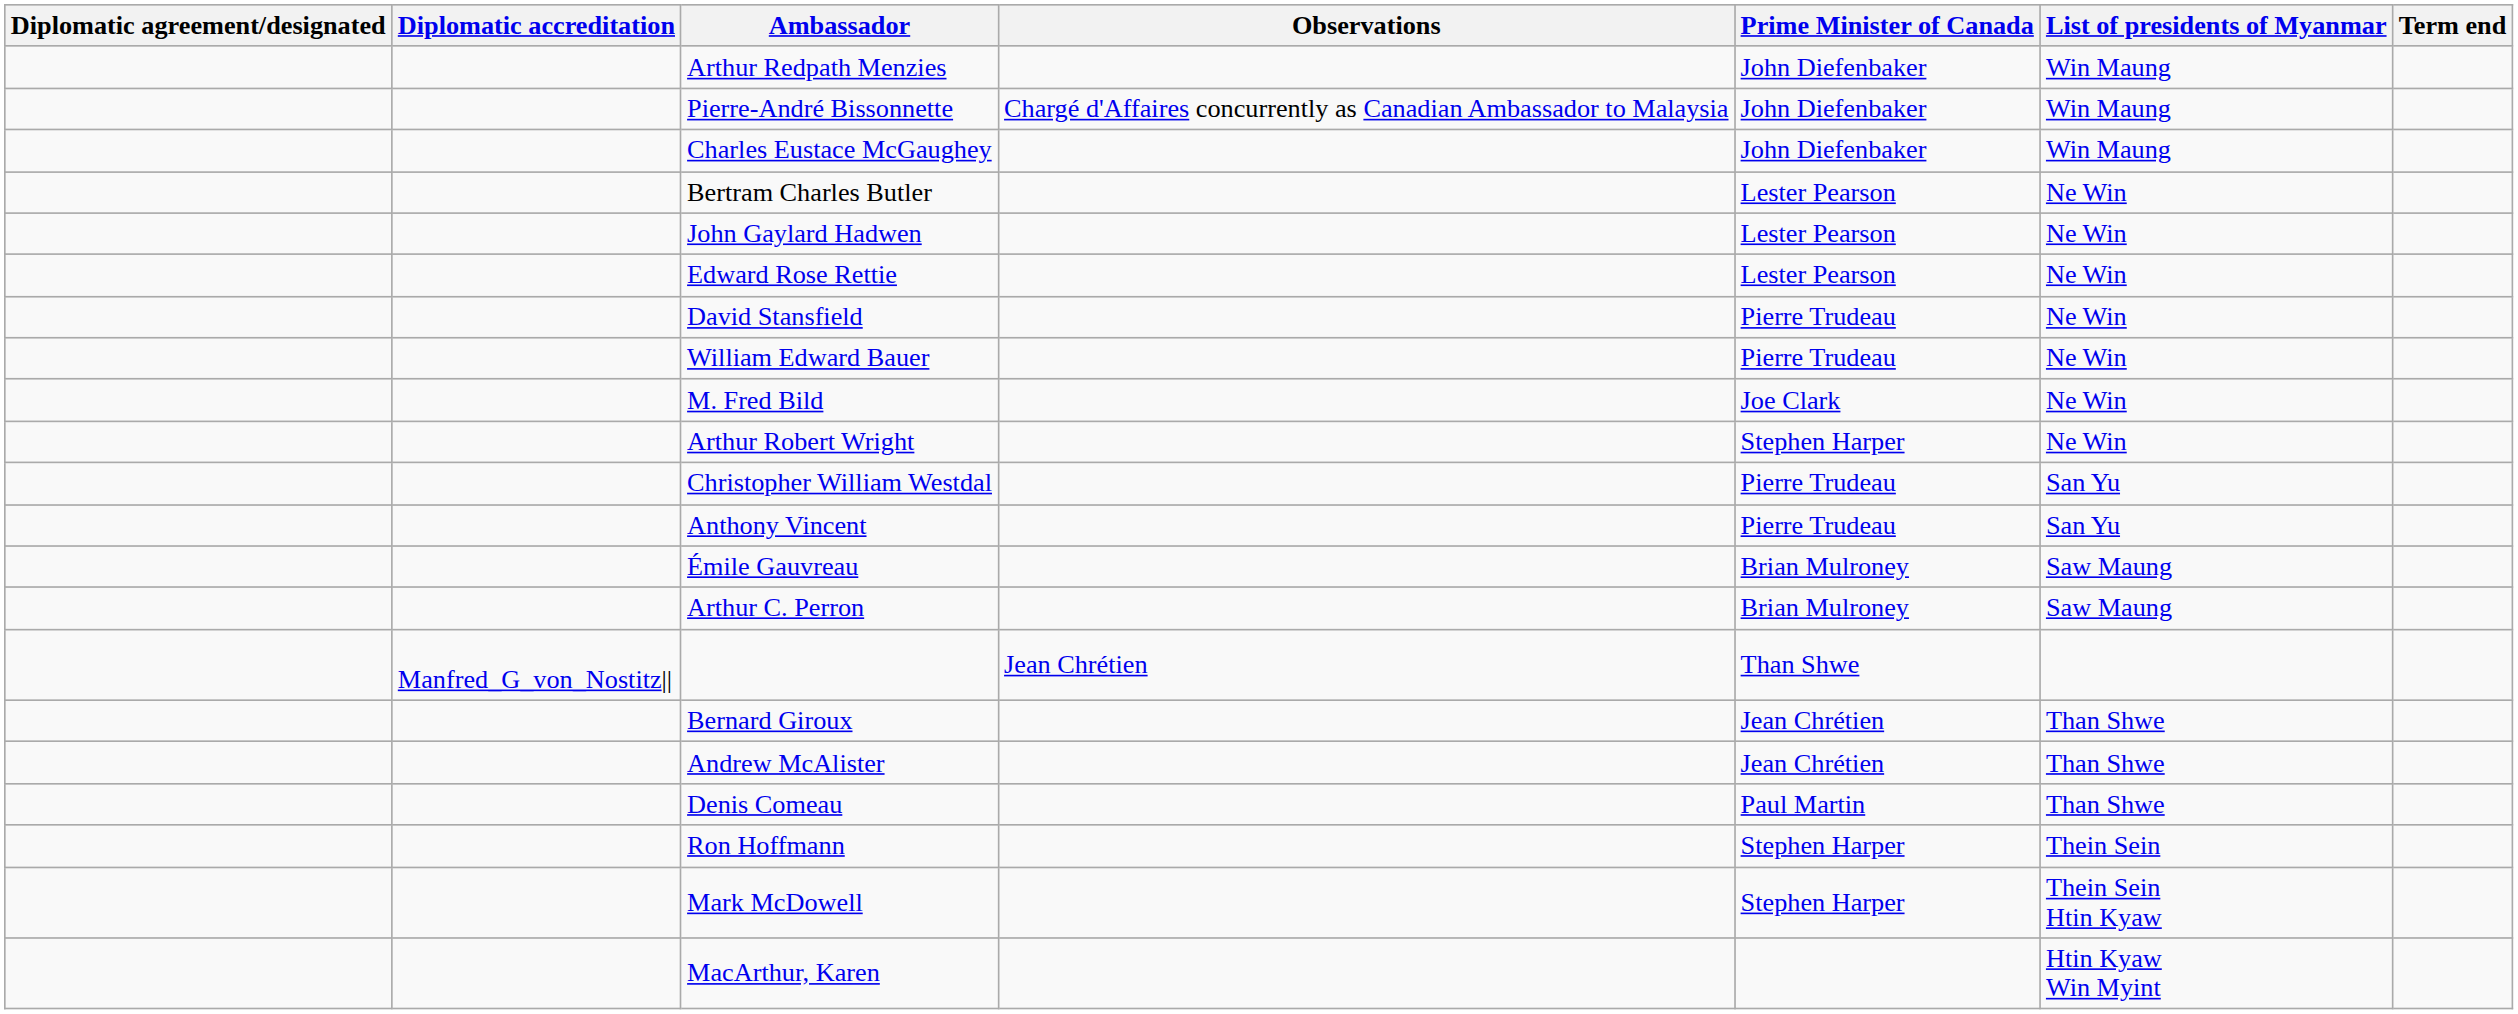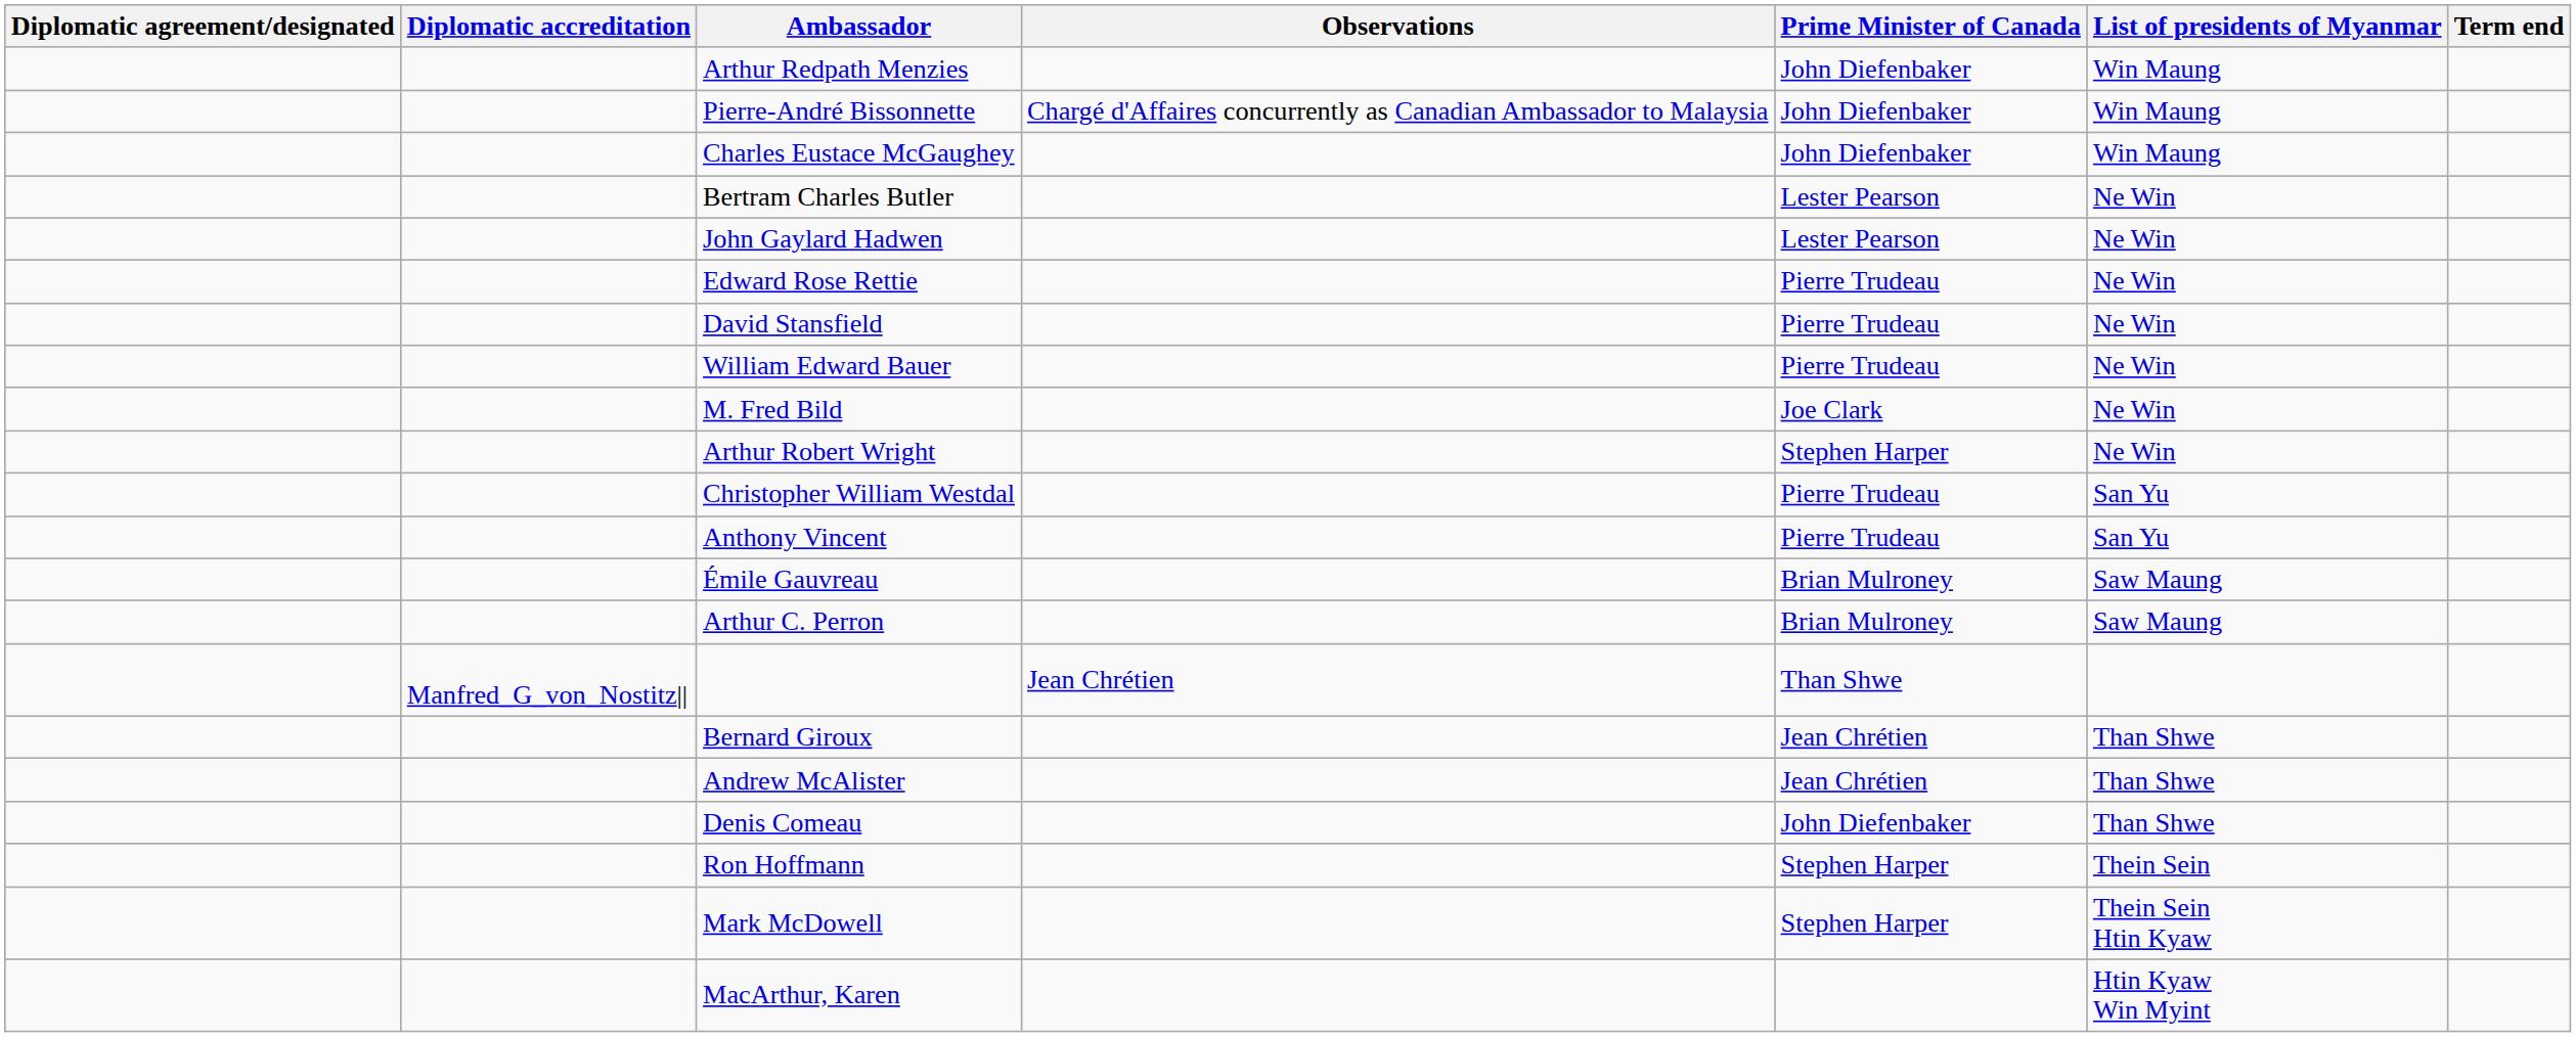 <table class="wikitable sortable">
 <tr>
 <th>Diplomatic agreement/designated</th>
 <th><a href='#'>Diplomatic accreditation</a></th>
 <th><a href='#'>Ambassador</a></th>
 <th>Observations</th>
 <th><a href='#'>Prime Minister of Canada</a></th>
 <th><a href='#'>List of presidents of Myanmar</a></th>
 <th>Term end</th>
 </tr>
 <tr>
 <td></td>
 <td></td>
 <td><a href='#'>Arthur Redpath Menzies</a></td>
 <td></td>
 <td><a href='#'>John Diefenbaker</a></td>
 <td><a href='#'>Win Maung</a></td>
 <td></td>
 </tr>
 <tr>
 <td></td>
 <td></td>
 <td><a href='#'>Pierre-André Bissonnette</a></td>
 <td><a href='#'>Chargé d'Affaires</a> concurrently as <a href='#'>Canadian Ambassador to Malaysia</a></td>
 <td><a href='#'>John Diefenbaker</a></td>
 <td><a href='#'>Win Maung</a></td>
 <td></td>
 </tr>
 <tr>
 <td></td>
 <td></td>
 <td><a href='#'>Charles Eustace McGaughey</a></td>
 <td></td>
 <td><a href='#'>John Diefenbaker</a></td>
 <td><a href='#'>Win Maung</a></td>
 <td></td>
 </tr>
 <tr>
 <td></td>
 <td></td>
 <td>Bertram Charles Butler</td>
 <td></td>
 <td><a href='#'>Lester Pearson</a></td>
 <td><a href='#'>Ne Win</a></td>
 <td></td>
 </tr>
 <tr>
 <td></td>
 <td></td>
 <td><a href='#'>John Gaylard Hadwen</a></td>
 <td></td>
 <td><a href='#'>Lester Pearson</a></td>
 <td><a href='#'>Ne Win</a></td>
 <td></td>
 </tr>
 <tr>
 <td></td>
 <td></td>
 <td><a href='#'>Edward Rose Rettie</a></td>
 <td></td>
-<td><a href='#'>Lester Pearson</a></td>
+<td><a href='#'>Pierre Trudeau</a></td>
 <td><a href='#'>Ne Win</a></td>
 <td></td>
 </tr>
 <tr>
 <td></td>
 <td></td>
 <td><a href='#'>David Stansfield</a></td>
 <td></td>
 <td><a href='#'>Pierre Trudeau</a></td>
 <td><a href='#'>Ne Win</a></td>
 <td></td>
 </tr>
 <tr>
 <td></td>
 <td></td>
 <td><a href='#'>William Edward Bauer</a></td>
 <td></td>
 <td><a href='#'>Pierre Trudeau</a></td>
 <td><a href='#'>Ne Win</a></td>
 <td></td>
 </tr>
 <tr>
 <td></td>
 <td></td>
 <td><a href='#'>M. Fred Bild</a></td>
 <td></td>
 <td><a href='#'>Joe Clark</a></td>
 <td><a href='#'>Ne Win</a></td>
 <td></td>
 </tr>
 <tr>
 <td></td>
 <td></td>
 <td><a href='#'>Arthur Robert Wright</a></td>
 <td></td>
 <td><a href='#'>Stephen Harper</a></td>
 <td><a href='#'>Ne Win</a></td>
 <td></td>
 </tr>
 <tr>
 <td></td>
 <td></td>
 <td><a href='#'>Christopher William Westdal</a></td>
 <td></td>
 <td><a href='#'>Pierre Trudeau</a></td>
 <td><a href='#'>San Yu</a></td>
 <td></td>
 </tr>
 <tr>
 <td></td>
 <td></td>
 <td><a href='#'>Anthony Vincent</a></td>
 <td></td>
 <td><a href='#'>Pierre Trudeau</a></td>
 <td><a href='#'>San Yu</a></td>
 <td></td>
 </tr>
 <tr>
 <td></td>
 <td></td>
 <td><a href='#'>Émile Gauvreau</a></td>
 <td></td>
 <td><a href='#'>Brian Mulroney</a></td>
 <td><a href='#'>Saw Maung</a></td>
 <td></td>
 </tr>
 <tr>
 <td></td>
 <td></td>
 <td><a href='#'>Arthur C. Perron</a></td>
 <td></td>
 <td><a href='#'>Brian Mulroney</a></td>
 <td><a href='#'>Saw Maung</a></td>
 <td></td>
 </tr>
 <tr>
 <td></td>
 <td><br><a href='#'>Manfred_G_von_Nostitz</a>||</td>
 <td></td>
 <td><a href='#'>Jean Chrétien</a></td>
 <td><a href='#'>Than Shwe</a></td>
 <td></td>
 </tr>
 <tr>
 <td></td>
 <td></td>
 <td><a href='#'>Bernard Giroux</a></td>
 <td></td>
 <td><a href='#'>Jean Chrétien</a></td>
 <td><a href='#'>Than Shwe</a></td>
 <td></td>
 </tr>
 <tr>
 <td></td>
 <td></td>
 <td><a href='#'>Andrew McAlister</a></td>
 <td></td>
 <td><a href='#'>Jean Chrétien</a></td>
 <td><a href='#'>Than Shwe</a></td>
 <td></td>
 </tr>
 <tr>
 <td></td>
 <td></td>
 <td><a href='#'>Denis Comeau</a></td>
 <td></td>
-<td><a href='#'>Paul Martin</a></td>
+<td><a href='#'>John Diefenbaker</a></td>
 <td><a href='#'>Than Shwe</a></td>
 <td></td>
 </tr>
 <tr>
 <td></td>
 <td></td>
 <td><a href='#'>Ron Hoffmann</a></td>
 <td></td>
 <td><a href='#'>Stephen Harper</a></td>
 <td><a href='#'>Thein Sein</a></td>
 <td></td>
 </tr>
 <tr>
 <td></td>
 <td></td>
 <td><a href='#'>Mark McDowell</a></td>
 <td></td>
 <td><a href='#'>Stephen Harper</a></td>
 <td><a href='#'>Thein Sein</a><br><a href='#'>Htin Kyaw</a></td>
 </tr>
 <tr>
 <td></td>
 <td></td>
 <td><a href='#'>MacArthur, Karen</a></td>
 <td></td>
 <td></td>
 <td><a href='#'>Htin Kyaw</a><br><a href='#'>Win Myint</a></td>
 <td></td>
 </tr>
 </table>
